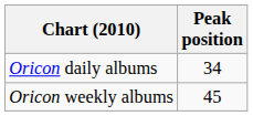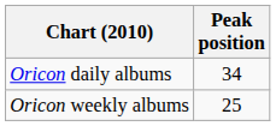 <table class="wikitable">
 <tr>
 <th>Chart (2010)</th>
 <th>Peak<br>position</th>
 </tr>
 <tr>
 <td><em><a href='#'>Oricon</a></em> daily albums</td>
 <td align="center">34</td>
 </tr>
 <tr>
 <td><em>Oricon</em> weekly albums</td>
-<td align="center">45</td>
+<td align="center">25</td>
 </tr>
 </table>
